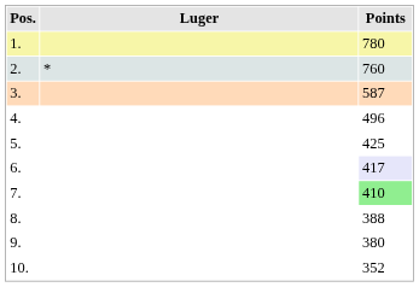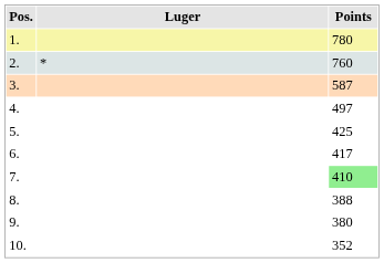 <table cellspacing="1" cellpadding="3" style="border:1px solid #aaa; font-size:90%;">
 <tr style="background:#e4e4e4;">
 <th style="width:10px;">Pos.</th>
 <th style="width:300px;">Luger</th>
 <th style="width:45px;">Points</th>
 </tr>
 <tr style="background:#f7f6a8;">
 <td>1.</td>
 <td align="left"><strong></strong></td>
 <td>780</td>
 </tr>
 <tr style="background:#dce5e5;">
 <td>2.</td>
 <td align="left">*</td>
 <td>760</td>
 </tr>
 <tr style="background:#ffdab9;">
 <td>3.</td>
 <td align="left"></td>
 <td>587</td>
 </tr>
 <tr>
 <td>4.</td>
 <td align="left"></td>
-<td>496</td>
+<td>497</td>
 </tr>
 <tr>
 <td>5.</td>
 <td align="left"></td>
 <td>425</td>
 </tr>
 <tr>
 <td>6.</td>
 <td align="left"></td>
-<td style="background: lavender;">417</td>
+<td>417</td>
 </tr>
 <tr>
 <td>7.</td>
 <td align="left"></td>
 <td style="background: lightgreen;">410</td>
 </tr>
 <tr>
 <td>8.</td>
 <td align="left"></td>
 <td>388</td>
 </tr>
 <tr>
 <td>9.</td>
 <td align="left"></td>
 <td>380</td>
 </tr>
 <tr>
 <td>10.</td>
 <td align="left"></td>
 <td>352</td>
 </tr>
 </table>
